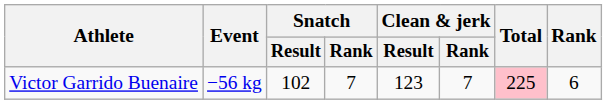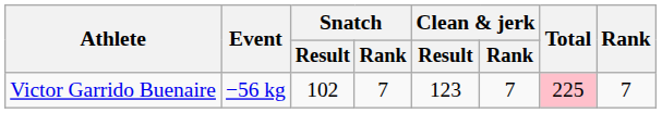 <table class="wikitable" style="font-size:90%">
 <tr>
 <th rowspan="2">Athlete</th>
 <th rowspan="2">Event</th>
 <th colspan="2">Snatch</th>
 <th colspan="2">Clean & jerk</th>
 <th rowspan="2">Total</th>
 <th rowspan="2">Rank</th>
 </tr>
 <tr style="font-size:95%">
 <th>Result</th>
 <th>Rank</th>
 <th>Result</th>
 <th>Rank</th>
 </tr>
 <tr align=center>
 <td align=left><a href='#'>Victor Garrido Buenaire</a></td>
 <td align=left><a href='#'>−56 kg</a></td>
 <td>102</td>
 <td>7</td>
 <td>123</td>
 <td>7</td>
 <td style="background: pink;">225</td>
-<td>6</td>
+<td>7</td>
 </tr>
 </table>
